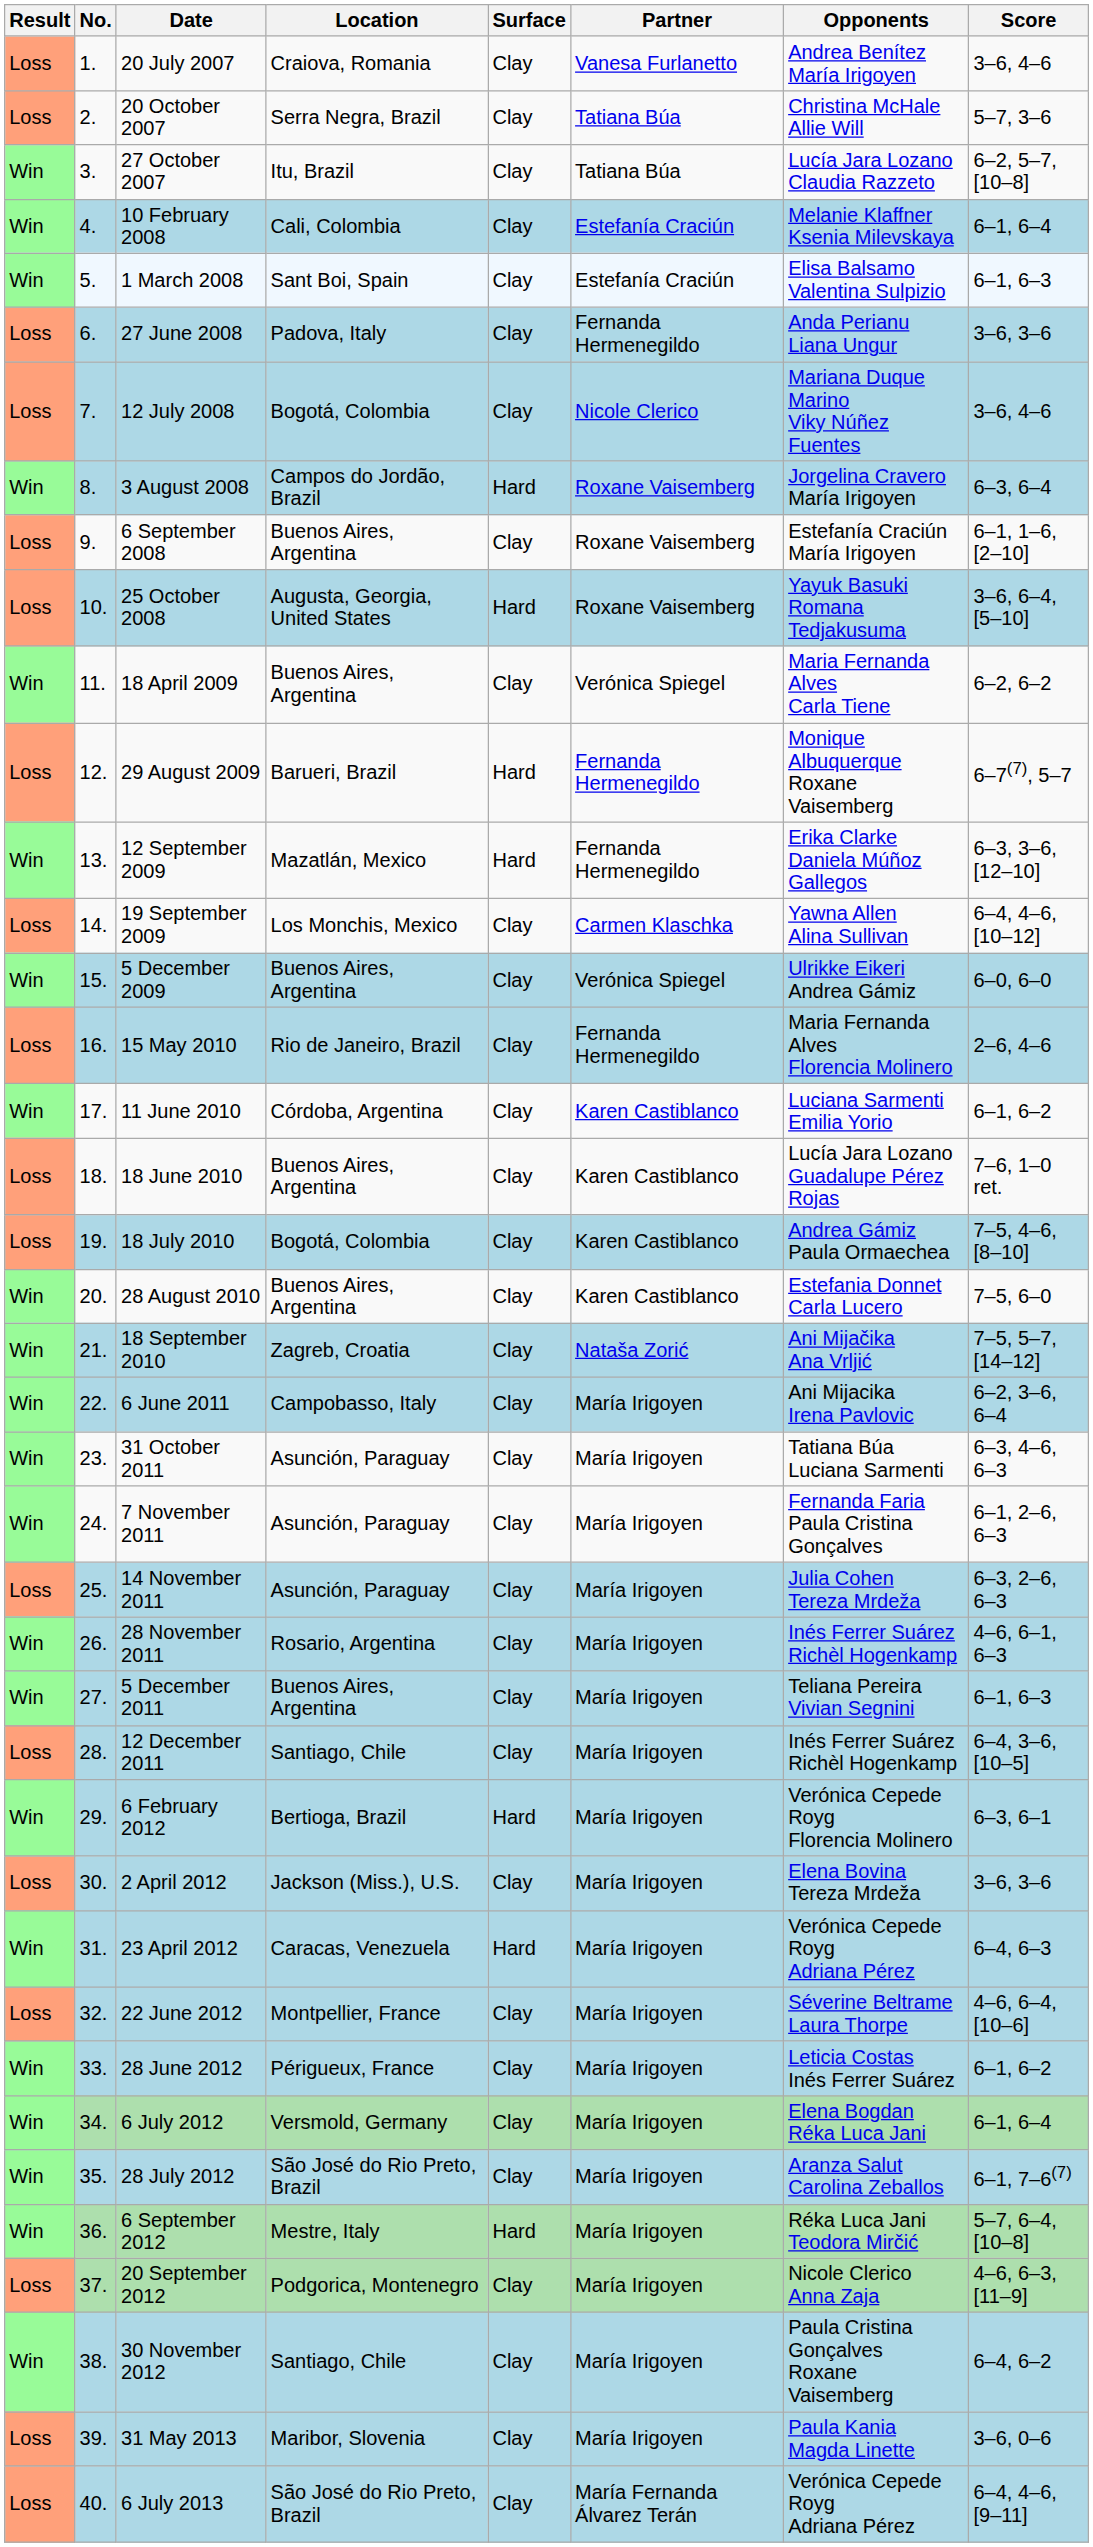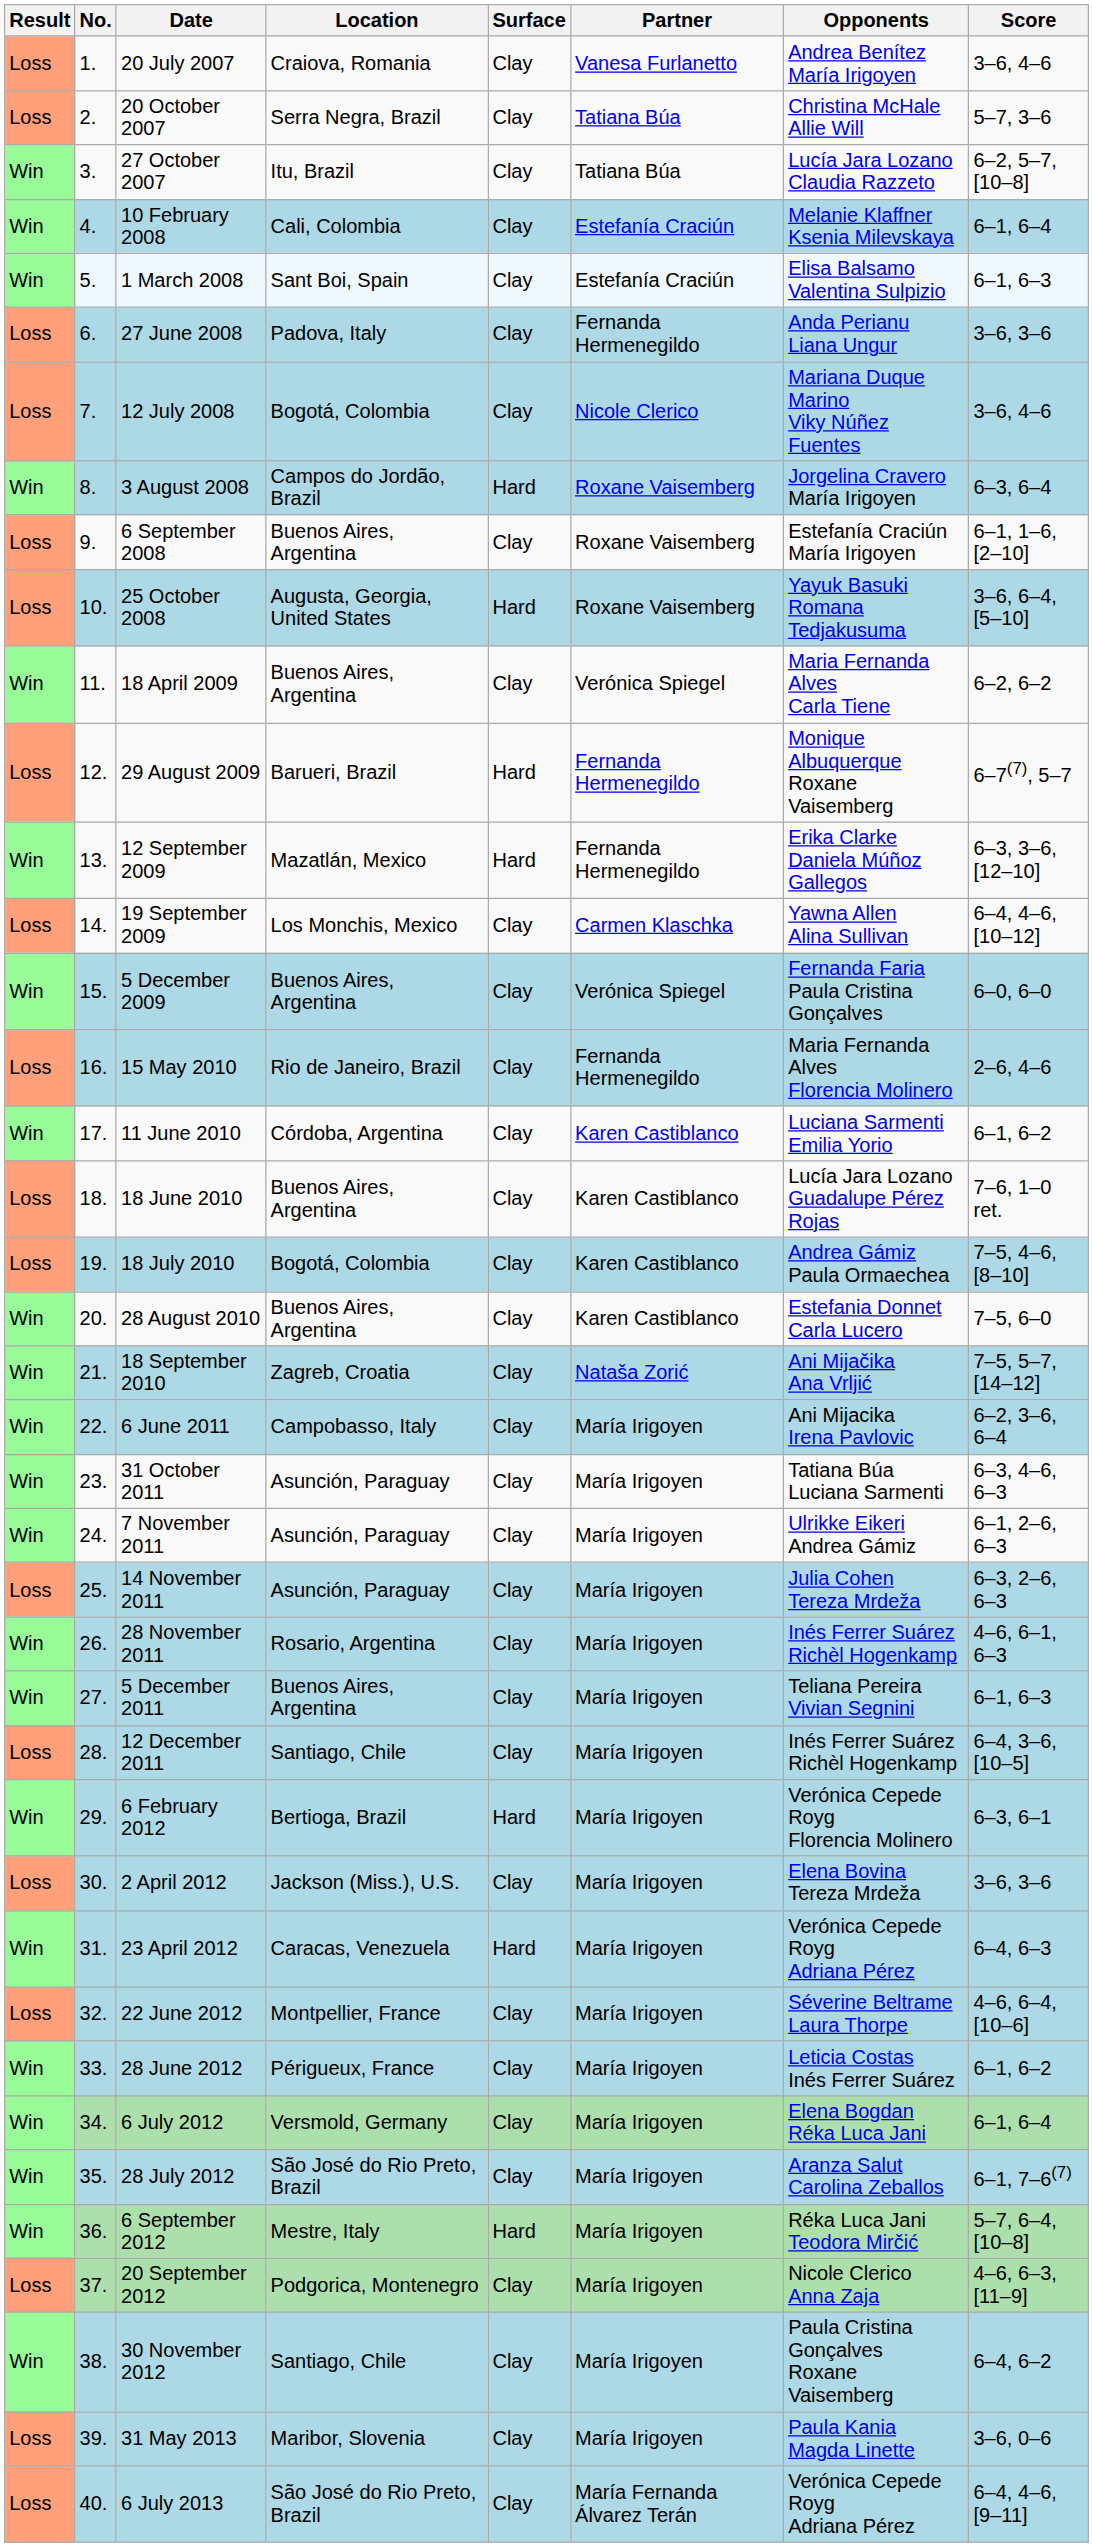 <table class="sortable wikitable">
 <tr>
 <th>Result</th>
 <th>No.</th>
 <th>Date</th>
 <th>Location</th>
 <th>Surface</th>
 <th>Partner</th>
 <th>Opponents</th>
 <th class="unsortable">Score</th>
 </tr>
 <tr>
 <td style="background:#ffa07a;">Loss</td>
 <td>1.</td>
 <td>20 July 2007</td>
 <td>Craiova, Romania</td>
 <td>Clay</td>
 <td> <a href='#'>Vanesa Furlanetto</a></td>
 <td> <a href='#'>Andrea Benítez</a> <br>  <a href='#'>María Irigoyen</a></td>
 <td>3–6, 4–6</td>
 </tr>
 <tr>
 <td style="background:#ffa07a;">Loss</td>
 <td>2.</td>
 <td>20 October 2007</td>
 <td>Serra Negra, Brazil</td>
 <td>Clay</td>
 <td> <a href='#'>Tatiana Búa</a></td>
 <td> <a href='#'>Christina McHale</a> <br>  <a href='#'>Allie Will</a></td>
 <td>5–7, 3–6</td>
 </tr>
 <tr>
 <td style="background:#98fb98;">Win</td>
 <td>3.</td>
 <td>27 October 2007</td>
 <td>Itu, Brazil</td>
 <td>Clay</td>
 <td> Tatiana Búa</td>
 <td> <a href='#'>Lucía Jara Lozano</a> <br>  <a href='#'>Claudia Razzeto</a></td>
 <td>6–2, 5–7, [10–8]</td>
 </tr>
 <tr style="background:lightblue;">
 <td style="background:#98fb98;">Win</td>
 <td>4.</td>
 <td>10 February 2008</td>
 <td>Cali, Colombia</td>
 <td>Clay</td>
 <td> <a href='#'>Estefanía Craciún</a></td>
 <td> <a href='#'>Melanie Klaffner</a> <br>  <a href='#'>Ksenia Milevskaya</a></td>
 <td>6–1, 6–4</td>
 </tr>
 <tr style="background:#f0f8ff;">
 <td style="background:#98fb98;">Win</td>
 <td>5.</td>
 <td>1 March 2008</td>
 <td>Sant Boi, Spain</td>
 <td>Clay</td>
 <td> Estefanía Craciún</td>
 <td> <a href='#'>Elisa Balsamo</a> <br>  <a href='#'>Valentina Sulpizio</a></td>
 <td>6–1, 6–3</td>
 </tr>
 <tr style="background:lightblue;">
 <td style="background:#ffa07a;">Loss</td>
 <td>6.</td>
 <td>27 June 2008</td>
 <td>Padova, Italy</td>
 <td>Clay</td>
 <td> Fernanda Hermenegildo</td>
 <td> <a href='#'>Anda Perianu</a> <br>  <a href='#'>Liana Ungur</a></td>
 <td>3–6, 3–6</td>
 </tr>
 <tr style="background:lightblue;">
 <td style="background:#ffa07a;">Loss</td>
 <td>7.</td>
 <td>12 July 2008</td>
 <td>Bogotá, Colombia</td>
 <td>Clay</td>
 <td> <a href='#'>Nicole Clerico</a></td>
 <td> <a href='#'>Mariana Duque Marino</a> <br>  <a href='#'>Viky Núñez Fuentes</a></td>
 <td>3–6, 4–6</td>
 </tr>
 <tr style="background:lightblue;">
 <td style="background:#98fb98;">Win</td>
 <td>8.</td>
 <td>3 August 2008</td>
 <td>Campos do Jordão, Brazil</td>
 <td>Hard</td>
 <td> <a href='#'>Roxane Vaisemberg</a></td>
 <td> <a href='#'>Jorgelina Cravero</a> <br>  María Irigoyen</td>
 <td>6–3, 6–4</td>
 </tr>
 <tr>
 <td style="background:#ffa07a;">Loss</td>
 <td>9.</td>
 <td>6 September 2008</td>
 <td>Buenos Aires, Argentina</td>
 <td>Clay</td>
 <td> Roxane Vaisemberg</td>
 <td> Estefanía Craciún <br>  María Irigoyen</td>
 <td>6–1, 1–6, [2–10]</td>
 </tr>
 <tr style="background:lightblue;">
 <td style="background:#ffa07a;">Loss</td>
 <td>10.</td>
 <td>25 October 2008</td>
 <td>Augusta, Georgia, United States</td>
 <td>Hard</td>
 <td> Roxane Vaisemberg</td>
 <td> <a href='#'>Yayuk Basuki</a> <br>  <a href='#'>Romana Tedjakusuma</a></td>
 <td>3–6, 6–4, [5–10]</td>
 </tr>
 <tr>
 <td style="background:#98fb98;">Win</td>
 <td>11.</td>
 <td>18 April 2009</td>
 <td>Buenos Aires, Argentina</td>
 <td>Clay</td>
 <td> Verónica Spiegel</td>
 <td> <a href='#'>Maria Fernanda Alves</a> <br>  <a href='#'>Carla Tiene</a></td>
 <td>6–2, 6–2</td>
 </tr>
 <tr>
 <td style="background:#ffa07a;">Loss</td>
 <td>12.</td>
 <td>29 August 2009</td>
 <td>Barueri, Brazil</td>
 <td>Hard</td>
 <td> <a href='#'>Fernanda Hermenegildo</a></td>
 <td> <a href='#'>Monique Albuquerque</a> <br>  Roxane Vaisemberg</td>
 <td>6–7<sup>(7)</sup>, 5–7</td>
 </tr>
 <tr>
 <td style="background:#98fb98;">Win</td>
 <td>13.</td>
 <td>12 September 2009</td>
 <td>Mazatlán, Mexico</td>
 <td>Hard</td>
 <td> Fernanda Hermenegildo</td>
 <td> <a href='#'>Erika Clarke</a> <br>  <a href='#'>Daniela Múñoz Gallegos</a></td>
 <td>6–3, 3–6, [12–10]</td>
 </tr>
 <tr>
 <td style="background:#ffa07a;">Loss</td>
 <td>14.</td>
 <td>19 September 2009</td>
 <td>Los Monchis, Mexico</td>
 <td>Clay</td>
 <td> <a href='#'>Carmen Klaschka</a></td>
 <td> <a href='#'>Yawna Allen</a> <br>  <a href='#'>Alina Sullivan</a></td>
 <td>6–4, 4–6, [10–12]</td>
 </tr>
 <tr style="background:lightblue;">
 <td style="background:#98fb98;">Win</td>
 <td>15.</td>
 <td>5 December 2009</td>
 <td>Buenos Aires, Argentina</td>
 <td>Clay</td>
 <td> Verónica Spiegel</td>
-<td> <a href='#'>Ulrikke Eikeri</a> <br>  Andrea Gámiz</td>
+<td> <a href='#'>Fernanda Faria</a> <br>  Paula Cristina Gonçalves</td>
 <td>6–0, 6–0</td>
 </tr>
 <tr style="background:lightblue;">
 <td style="background:#ffa07a;">Loss</td>
 <td>16.</td>
 <td>15 May 2010</td>
 <td>Rio de Janeiro, Brazil</td>
 <td>Clay</td>
 <td> Fernanda Hermenegildo</td>
 <td> Maria Fernanda Alves <br>  <a href='#'>Florencia Molinero</a></td>
 <td>2–6, 4–6</td>
 </tr>
 <tr>
 <td style="background:#98fb98;">Win</td>
 <td>17.</td>
 <td>11 June 2010</td>
 <td>Córdoba, Argentina</td>
 <td>Clay</td>
 <td> <a href='#'>Karen Castiblanco</a></td>
 <td> <a href='#'>Luciana Sarmenti</a> <br>  <a href='#'>Emilia Yorio</a></td>
 <td>6–1, 6–2</td>
 </tr>
 <tr>
 <td style="background:#ffa07a;">Loss</td>
 <td>18.</td>
 <td>18 June 2010</td>
 <td>Buenos Aires, Argentina</td>
 <td>Clay</td>
 <td> Karen Castiblanco</td>
 <td> Lucía Jara Lozano <br>  <a href='#'>Guadalupe Pérez Rojas</a></td>
 <td>7–6, 1–0 ret.</td>
 </tr>
 <tr style="background:lightblue;">
 <td style="background:#ffa07a;">Loss</td>
 <td>19.</td>
 <td>18 July 2010</td>
 <td>Bogotá, Colombia</td>
 <td>Clay</td>
 <td> Karen Castiblanco</td>
 <td> <a href='#'>Andrea Gámiz</a> <br>  Paula Ormaechea</td>
 <td>7–5, 4–6, [8–10]</td>
 </tr>
 <tr>
 <td style="background:#98fb98;">Win</td>
 <td>20.</td>
 <td>28 August 2010</td>
 <td>Buenos Aires, Argentina</td>
 <td>Clay</td>
 <td> Karen Castiblanco</td>
 <td> <a href='#'>Estefania Donnet</a> <br>  <a href='#'>Carla Lucero</a></td>
 <td>7–5, 6–0</td>
 </tr>
 <tr style="background:lightblue;">
 <td style="background:#98fb98;">Win</td>
 <td>21.</td>
 <td>18 September 2010</td>
 <td>Zagreb, Croatia</td>
 <td>Clay</td>
 <td> <a href='#'>Nataša Zorić</a></td>
 <td> <a href='#'>Ani Mijačika</a> <br>  <a href='#'>Ana Vrljić</a></td>
 <td>7–5, 5–7, [14–12]</td>
 </tr>
 <tr style="background:lightblue;">
 <td style="background:#98fb98;">Win</td>
 <td>22.</td>
 <td>6 June 2011</td>
 <td>Campobasso, Italy</td>
 <td>Clay</td>
 <td> María Irigoyen</td>
 <td> Ani Mijacika <br>  <a href='#'>Irena Pavlovic</a></td>
 <td>6–2, 3–6, 6–4</td>
 </tr>
 <tr>
 <td style="background:#98fb98;">Win</td>
 <td>23.</td>
 <td>31 October 2011</td>
 <td>Asunción, Paraguay</td>
 <td>Clay</td>
 <td> María Irigoyen</td>
 <td> Tatiana Búa <br>  Luciana Sarmenti</td>
 <td>6–3, 4–6, 6–3</td>
 </tr>
 <tr>
 <td style="background:#98fb98;">Win</td>
 <td>24.</td>
 <td>7 November 2011</td>
 <td>Asunción, Paraguay</td>
 <td>Clay</td>
 <td> María Irigoyen</td>
-<td> <a href='#'>Fernanda Faria</a> <br>  Paula Cristina Gonçalves</td>
+<td> <a href='#'>Ulrikke Eikeri</a> <br>  Andrea Gámiz</td>
 <td>6–1, 2–6, 6–3</td>
 </tr>
 <tr style="background:lightblue;">
 <td style="background:#ffa07a;">Loss</td>
 <td>25.</td>
 <td>14 November 2011</td>
 <td>Asunción, Paraguay</td>
 <td>Clay</td>
 <td> María Irigoyen</td>
 <td> <a href='#'>Julia Cohen</a> <br>  <a href='#'>Tereza Mrdeža</a></td>
 <td>6–3, 2–6, 6–3</td>
 </tr>
 <tr style="background:lightblue;">
 <td style="background:#98fb98;">Win</td>
 <td>26.</td>
 <td>28 November 2011</td>
 <td>Rosario, Argentina</td>
 <td>Clay</td>
 <td> María Irigoyen</td>
 <td> <a href='#'>Inés Ferrer Suárez</a> <br>  <a href='#'>Richèl Hogenkamp</a></td>
 <td>4–6, 6–1, 6–3</td>
 </tr>
 <tr style="background:lightblue;">
 <td style="background:#98fb98;">Win</td>
 <td>27.</td>
 <td>5 December 2011</td>
 <td>Buenos Aires, Argentina</td>
 <td>Clay</td>
 <td> María Irigoyen</td>
 <td> Teliana Pereira <br>  <a href='#'>Vivian Segnini</a></td>
 <td>6–1, 6–3</td>
 </tr>
 <tr style="background:lightblue;">
 <td style="background:#ffa07a;">Loss</td>
 <td>28.</td>
 <td>12 December 2011</td>
 <td>Santiago, Chile</td>
 <td>Clay</td>
 <td> María Irigoyen</td>
 <td> Inés Ferrer Suárez <br>  Richèl Hogenkamp</td>
 <td>6–4, 3–6, [10–5]</td>
 </tr>
 <tr style="background:lightblue;">
 <td style="background:#98fb98;">Win</td>
 <td>29.</td>
 <td>6 February 2012</td>
 <td>Bertioga, Brazil</td>
 <td>Hard</td>
 <td> María Irigoyen</td>
 <td> Verónica Cepede Royg <br>  Florencia Molinero</td>
 <td>6–3, 6–1</td>
 </tr>
 <tr style="background:lightblue;">
 <td style="background:#ffa07a;">Loss</td>
 <td>30.</td>
 <td>2 April 2012</td>
 <td>Jackson (Miss.), U.S.</td>
 <td>Clay</td>
 <td> María Irigoyen</td>
 <td> <a href='#'>Elena Bovina</a> <br>  Tereza Mrdeža</td>
 <td>3–6, 3–6</td>
 </tr>
 <tr style="background:lightblue;">
 <td style="background:#98fb98;">Win</td>
 <td>31.</td>
 <td>23 April 2012</td>
 <td>Caracas, Venezuela</td>
 <td>Hard</td>
 <td> María Irigoyen</td>
 <td> Verónica Cepede Royg <br>  <a href='#'>Adriana Pérez</a></td>
 <td>6–4, 6–3</td>
 </tr>
 <tr style="background:lightblue;">
 <td style="background:#ffa07a;">Loss</td>
 <td>32.</td>
 <td>22 June 2012</td>
 <td>Montpellier, France</td>
 <td>Clay</td>
 <td> María Irigoyen</td>
 <td> <a href='#'>Séverine Beltrame</a> <br>  <a href='#'>Laura Thorpe</a></td>
 <td>4–6, 6–4, [10–6]</td>
 </tr>
 <tr style="background:lightblue;">
 <td style="background:#98fb98;">Win</td>
 <td>33.</td>
 <td>28 June 2012</td>
 <td>Périgueux, France</td>
 <td>Clay</td>
 <td> María Irigoyen</td>
 <td> <a href='#'>Leticia Costas</a> <br>  Inés Ferrer Suárez</td>
 <td>6–1, 6–2</td>
 </tr>
 <tr style="background:#addfad;">
 <td style="background:#98fb98;">Win</td>
 <td>34.</td>
 <td>6 July 2012</td>
 <td>Versmold, Germany</td>
 <td>Clay</td>
 <td> María Irigoyen</td>
 <td> <a href='#'>Elena Bogdan</a> <br>  <a href='#'>Réka Luca Jani</a></td>
 <td>6–1, 6–4</td>
 </tr>
 <tr style="background:lightblue;">
 <td style="background:#98fb98;">Win</td>
 <td>35.</td>
 <td>28 July 2012</td>
 <td>São José do Rio Preto, Brazil</td>
 <td>Clay</td>
 <td> María Irigoyen</td>
 <td> <a href='#'>Aranza Salut</a> <br>  <a href='#'>Carolina Zeballos</a></td>
 <td>6–1, 7–6<sup>(7)</sup></td>
 </tr>
 <tr style="background:#addfad;">
 <td style="background:#98fb98;">Win</td>
 <td>36.</td>
 <td>6 September 2012</td>
 <td>Mestre, Italy</td>
 <td>Hard</td>
 <td> María Irigoyen</td>
 <td> Réka Luca Jani <br>  <a href='#'>Teodora Mirčić</a></td>
 <td>5–7, 6–4, [10–8]</td>
 </tr>
 <tr style="background:#addfad;">
 <td style="background:#ffa07a;">Loss</td>
 <td>37.</td>
 <td>20 September 2012</td>
 <td>Podgorica, Montenegro</td>
 <td>Clay</td>
 <td> María Irigoyen</td>
 <td> Nicole Clerico <br>  <a href='#'>Anna Zaja</a></td>
 <td>4–6, 6–3, [11–9]</td>
 </tr>
 <tr style="background:lightblue;">
 <td style="background:#98fb98;">Win</td>
 <td>38.</td>
 <td>30 November 2012</td>
 <td>Santiago, Chile</td>
 <td>Clay</td>
 <td> María Irigoyen</td>
 <td> Paula Cristina Gonçalves <br>  Roxane Vaisemberg</td>
 <td>6–4, 6–2</td>
 </tr>
 <tr style="background:lightblue;">
 <td style="background:#ffa07a;">Loss</td>
 <td>39.</td>
 <td>31 May 2013</td>
 <td>Maribor, Slovenia</td>
 <td>Clay</td>
 <td> María Irigoyen</td>
 <td> <a href='#'>Paula Kania</a> <br>  <a href='#'>Magda Linette</a></td>
 <td>3–6, 0–6</td>
 </tr>
 <tr style="background:lightblue;">
 <td style="background:#ffa07a;">Loss</td>
 <td>40.</td>
 <td>6 July 2013</td>
 <td>São José do Rio Preto, Brazil</td>
 <td>Clay</td>
 <td> María Fernanda Álvarez Terán</td>
 <td> Verónica Cepede Royg <br>  Adriana Pérez</td>
 <td>6–4, 4–6, [9–11]</td>
 </tr>
 </table>
